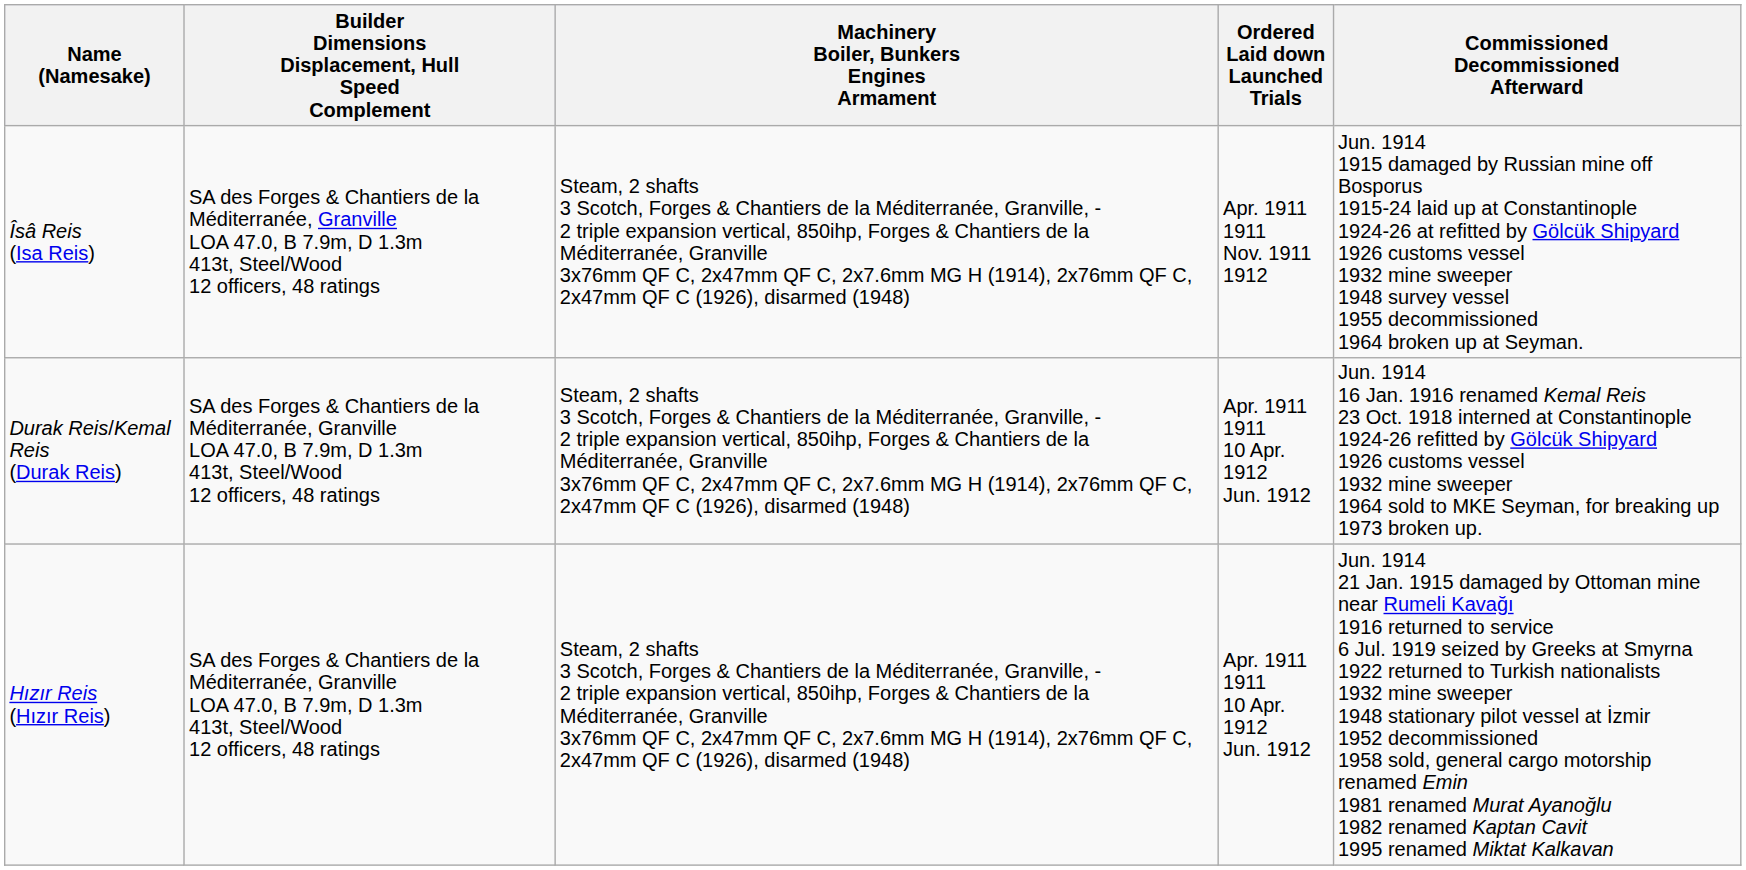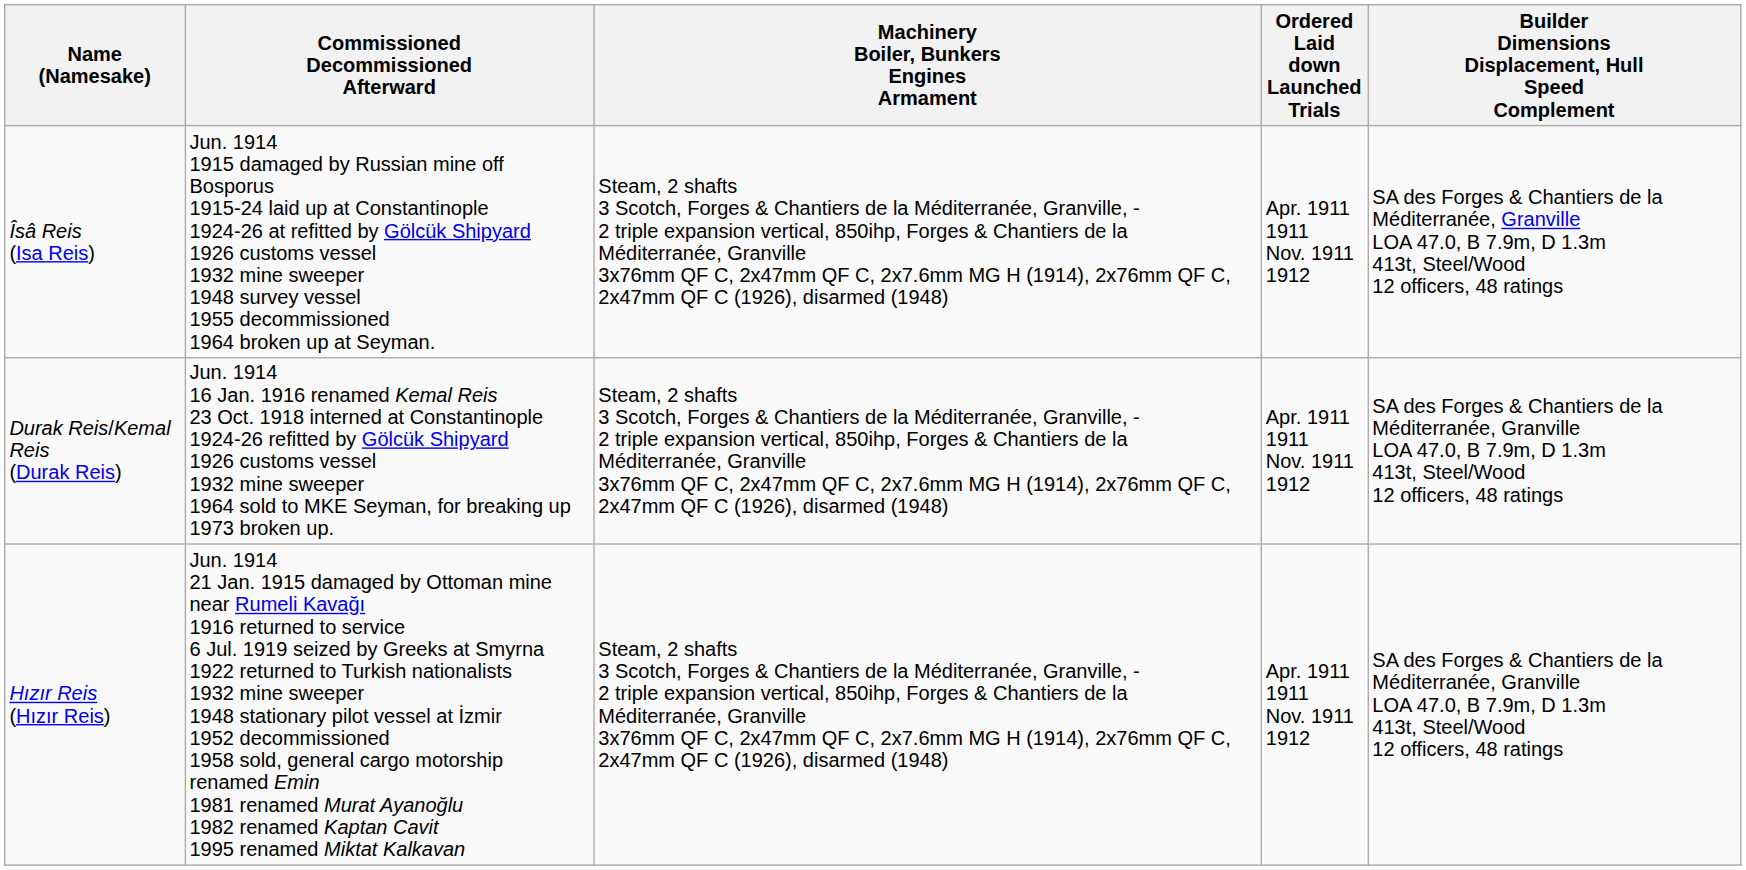 <table class="wikitable" style="font-size:90%;">
 <tr bgcolor="#e6e9ff">
 <th>Name<br>(Namesake)</th>
-<th>Builder<br>Dimensions<br>Displacement, Hull<br>Speed<br>Complement</th>
+<th>Commissioned<br>Decommissioned<br>Afterward</th>
 <th>Machinery<br>Boiler, Bunkers<br>Engines<br>Armament</th>
 <th>Ordered<br>Laid down<br>Launched<br>Trials</th>
-<th>Commissioned<br>Decommissioned<br>Afterward</th>
+<th>Builder<br>Dimensions<br>Displacement, Hull<br>Speed<br>Complement</th>
 </tr>
 <tr ---->
 <td><em>Îsâ Reis</em><br>(<a href='#'>Isa Reis</a>)</td>
-<td> SA des Forges & Chantiers de la Méditerranée, <a href='#'>Granville</a><br>LOA 47.0, B 7.9m, D 1.3m<br>413t, Steel/Wood<br>12 officers, 48 ratings</td>
+<td>Jun. 1914<br>1915 damaged by Russian mine off Bosporus<br>1915-24 laid up at Constantinople<br>1924-26 at refitted by <a href='#'>Gölcük Shipyard</a><br>1926 customs vessel<br>1932 mine sweeper<br>1948 survey vessel<br>1955 decommissioned<br>1964 broken up at Seyman.</td>
 <td>Steam, 2 shafts<br>3 Scotch, Forges & Chantiers de la Méditerranée, Granville, -<br>2 triple expansion vertical, 850ihp, Forges & Chantiers de la Méditerranée, Granville<br>3x76mm QF C, 2x47mm QF C, 2x7.6mm MG H (1914), 2x76mm QF C, 2x47mm QF C (1926), disarmed (1948)</td>
 <td>Apr. 1911<br>1911<br>Nov. 1911<br>1912</td>
-<td>Jun. 1914<br>1915 damaged by Russian mine off Bosporus<br>1915-24 laid up at Constantinople<br>1924-26 at refitted by <a href='#'>Gölcük Shipyard</a><br>1926 customs vessel<br>1932 mine sweeper<br>1948 survey vessel<br>1955 decommissioned<br>1964 broken up at Seyman.</td>
+<td> SA des Forges & Chantiers de la Méditerranée, <a href='#'>Granville</a><br>LOA 47.0, B 7.9m, D 1.3m<br>413t, Steel/Wood<br>12 officers, 48 ratings</td>
 </tr>
 <tr ---->
 <td><em>Durak Reis</em>/<em>Kemal Reis</em><br>(<a href='#'>Durak Reis</a>)</td>
+<td>Jun. 1914<br>16 Jan. 1916 renamed <em>Kemal Reis</em><br>23 Oct. 1918 interned at Constantinople<br>1924-26 refitted by <a href='#'>Gölcük Shipyard</a><br>1926 customs vessel<br>1932 mine sweeper<br>1964 sold to MKE Seyman, for breaking up<br>1973 broken up.</td>
+<td>Steam, 2 shafts<br>3 Scotch, Forges & Chantiers de la Méditerranée, Granville, -<br>2 triple expansion vertical, 850ihp, Forges & Chantiers de la Méditerranée, Granville<br>3x76mm QF C, 2x47mm QF C, 2x7.6mm MG H (1914), 2x76mm QF C, 2x47mm QF C (1926), disarmed (1948)</td>
+<td>Apr. 1911<br>1911<br>Nov. 1911<br>1912</td>
 <td> SA des Forges & Chantiers de la Méditerranée, Granville<br>LOA 47.0, B 7.9m, D 1.3m<br>413t, Steel/Wood<br>12 officers, 48 ratings</td>
-<td>Steam, 2 shafts<br>3 Scotch, Forges & Chantiers de la Méditerranée, Granville, -<br>2 triple expansion vertical, 850ihp, Forges & Chantiers de la Méditerranée, Granville<br>3x76mm QF C, 2x47mm QF C, 2x7.6mm MG H (1914), 2x76mm QF C, 2x47mm QF C (1926), disarmed (1948)</td>
-<td>Apr. 1911<br>1911<br>10 Apr. 1912<br>Jun. 1912</td>
-<td>Jun. 1914<br>16 Jan. 1916 renamed <em>Kemal Reis</em><br>23 Oct. 1918 interned at Constantinople<br>1924-26 refitted by <a href='#'>Gölcük Shipyard</a><br>1926 customs vessel<br>1932 mine sweeper<br>1964 sold to MKE Seyman, for breaking up<br>1973 broken up.</td>
 </tr>
 <tr ---->
 <td><em><a href='#'>Hızır Reis</a></em><br>(<a href='#'>Hızır Reis</a>)</td>
+<td>Jun. 1914<br>21 Jan. 1915 damaged by Ottoman mine near <a href='#'>Rumeli Kavağı</a><br>1916 returned to service<br>6 Jul. 1919 seized by Greeks at Smyrna<br>1922 returned to Turkish nationalists<br>1932 mine sweeper<br>1948 stationary pilot vessel at İzmir<br>1952 decommissioned<br>1958 sold, general cargo motorship<br>renamed <em>Emin</em><br>1981 renamed <em>Murat Ayanoğlu</em><br>1982 renamed <em>Kaptan Cavit</em><br>1995 renamed <em>Miktat Kalkavan</em></td>
+<td>Steam, 2 shafts<br>3 Scotch, Forges & Chantiers de la Méditerranée, Granville, -<br>2 triple expansion vertical, 850ihp, Forges & Chantiers de la Méditerranée, Granville<br>3x76mm QF C, 2x47mm QF C, 2x7.6mm MG H (1914), 2x76mm QF C, 2x47mm QF C (1926), disarmed (1948)</td>
+<td>Apr. 1911<br>1911<br>Nov. 1911<br>1912</td>
 <td> SA des Forges & Chantiers de la Méditerranée, Granville<br>LOA 47.0, B 7.9m, D 1.3m<br>413t, Steel/Wood<br>12 officers, 48 ratings</td>
-<td>Steam, 2 shafts<br>3 Scotch, Forges & Chantiers de la Méditerranée, Granville, -<br>2 triple expansion vertical, 850ihp, Forges & Chantiers de la Méditerranée, Granville<br>3x76mm QF C, 2x47mm QF C, 2x7.6mm MG H (1914), 2x76mm QF C, 2x47mm QF C (1926), disarmed (1948)</td>
-<td>Apr. 1911<br>1911<br>10 Apr. 1912<br>Jun. 1912</td>
-<td>Jun. 1914<br>21 Jan. 1915 damaged by Ottoman mine near <a href='#'>Rumeli Kavağı</a><br>1916 returned to service<br>6 Jul. 1919 seized by Greeks at Smyrna<br>1922 returned to Turkish nationalists<br>1932 mine sweeper<br>1948 stationary pilot vessel at İzmir<br>1952 decommissioned<br>1958 sold, general cargo motorship<br>renamed <em>Emin</em><br>1981 renamed <em>Murat Ayanoğlu</em><br>1982 renamed <em>Kaptan Cavit</em><br>1995 renamed <em>Miktat Kalkavan</em></td>
 </tr>
 </table>
